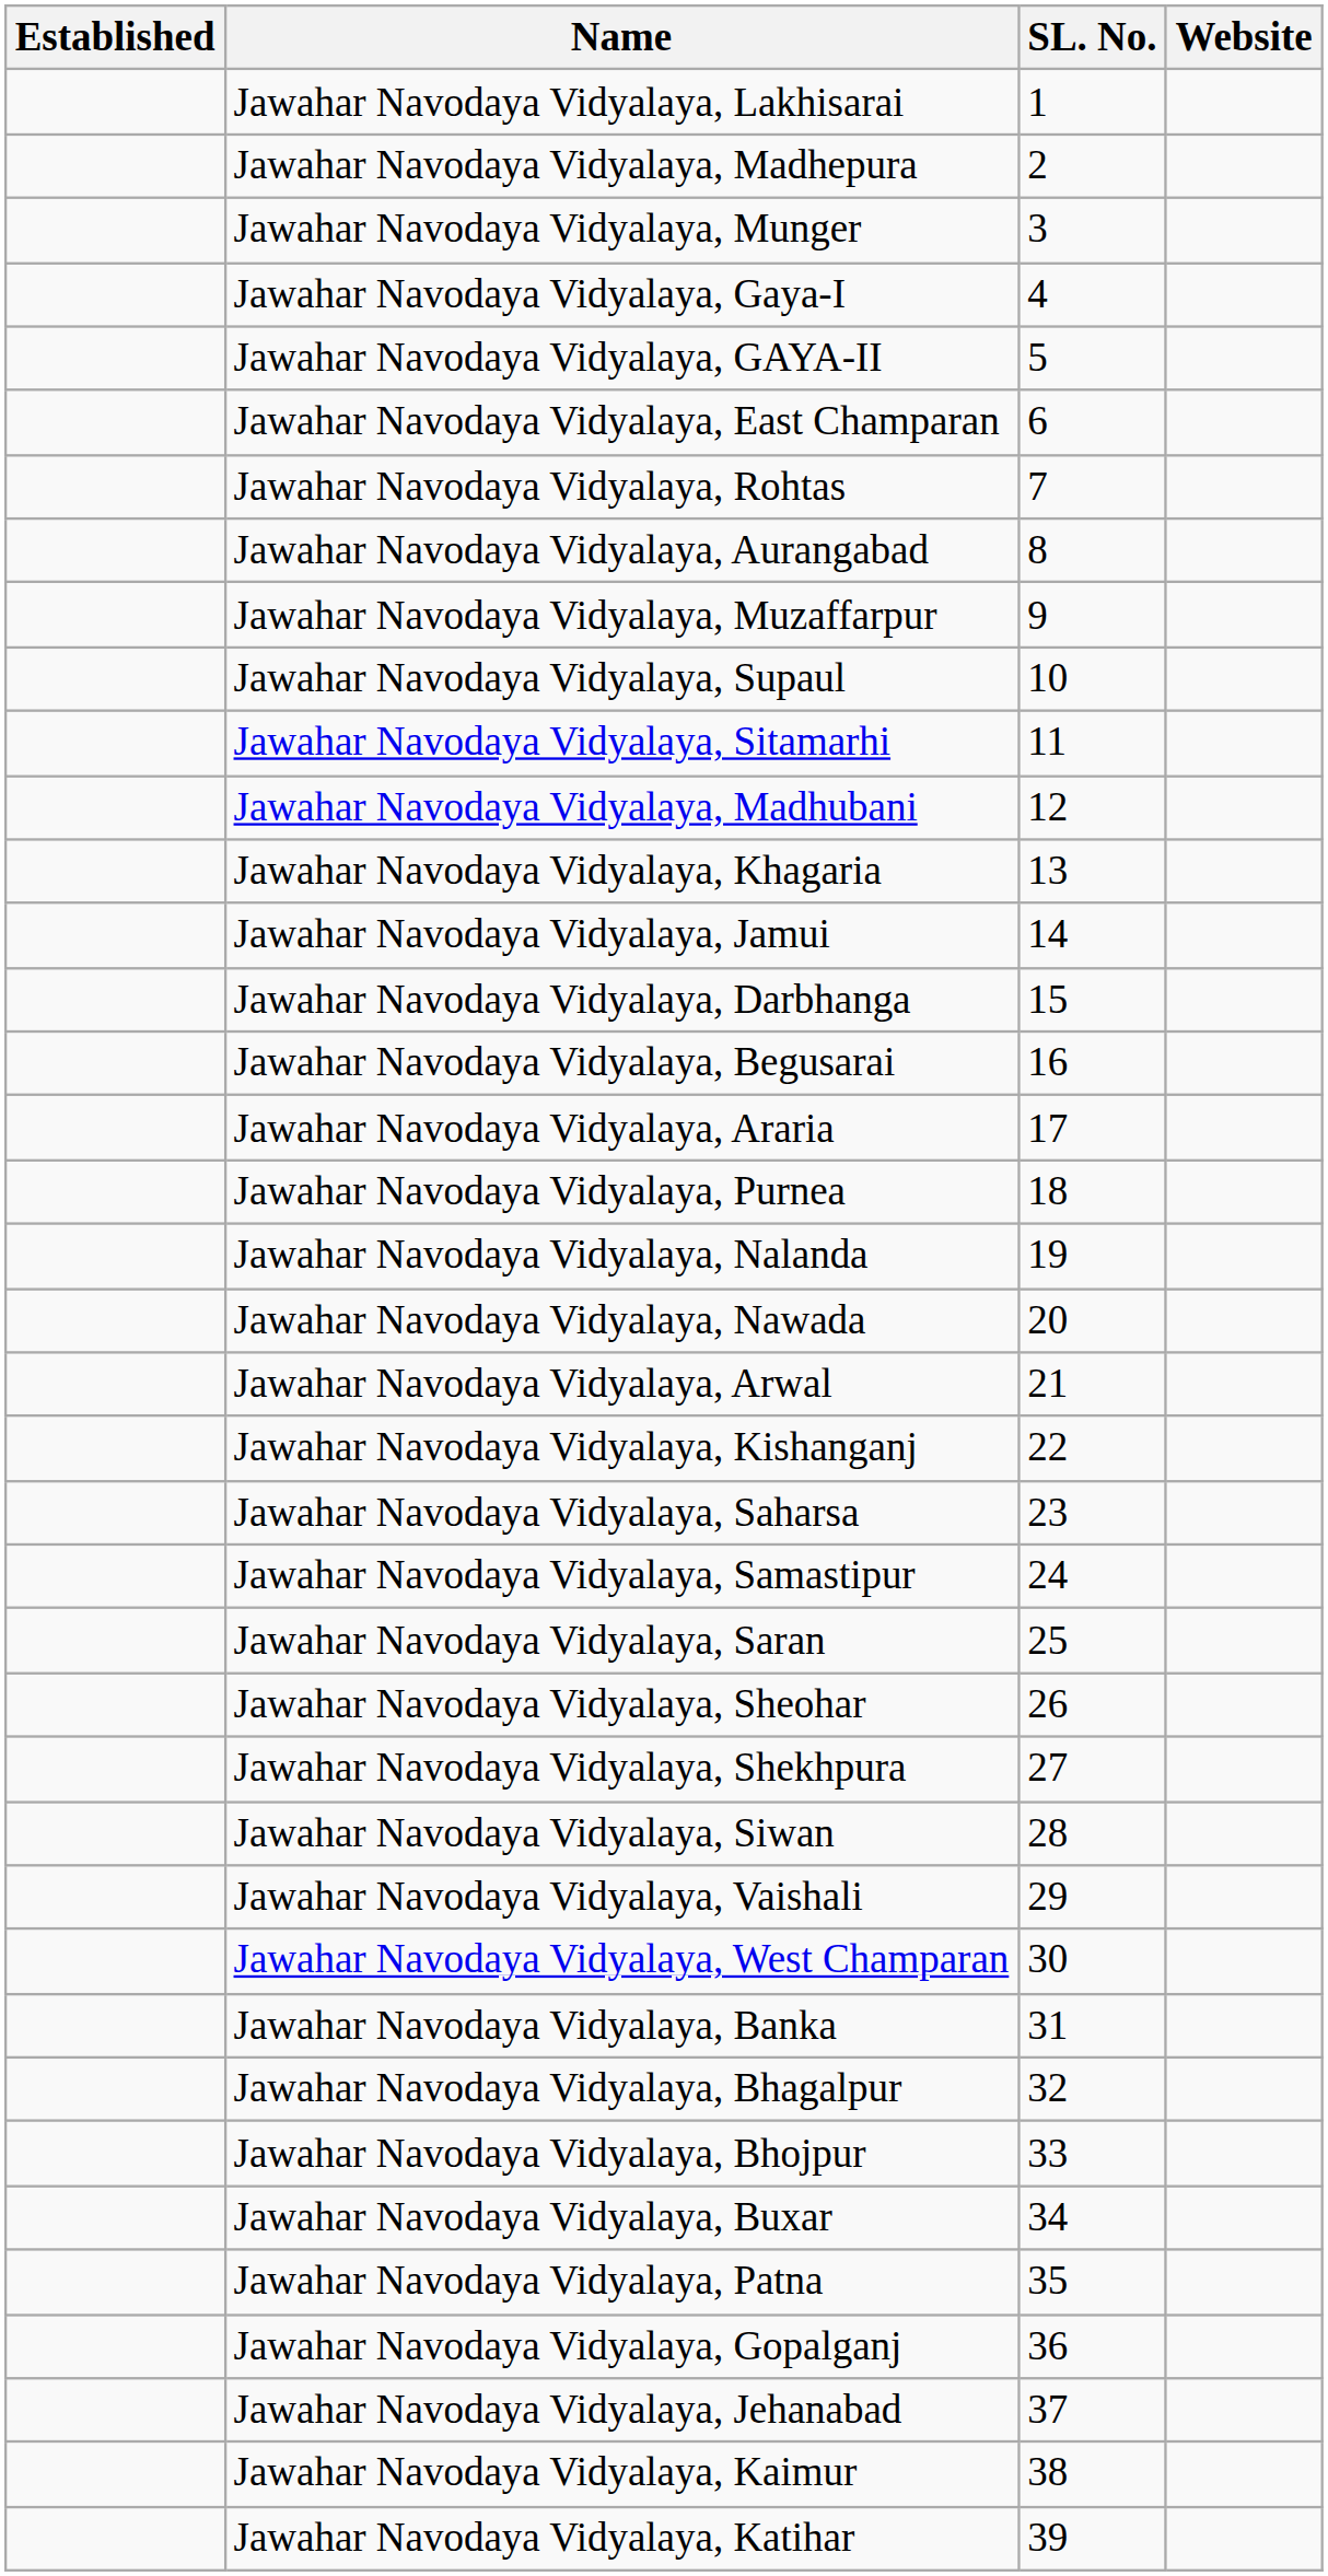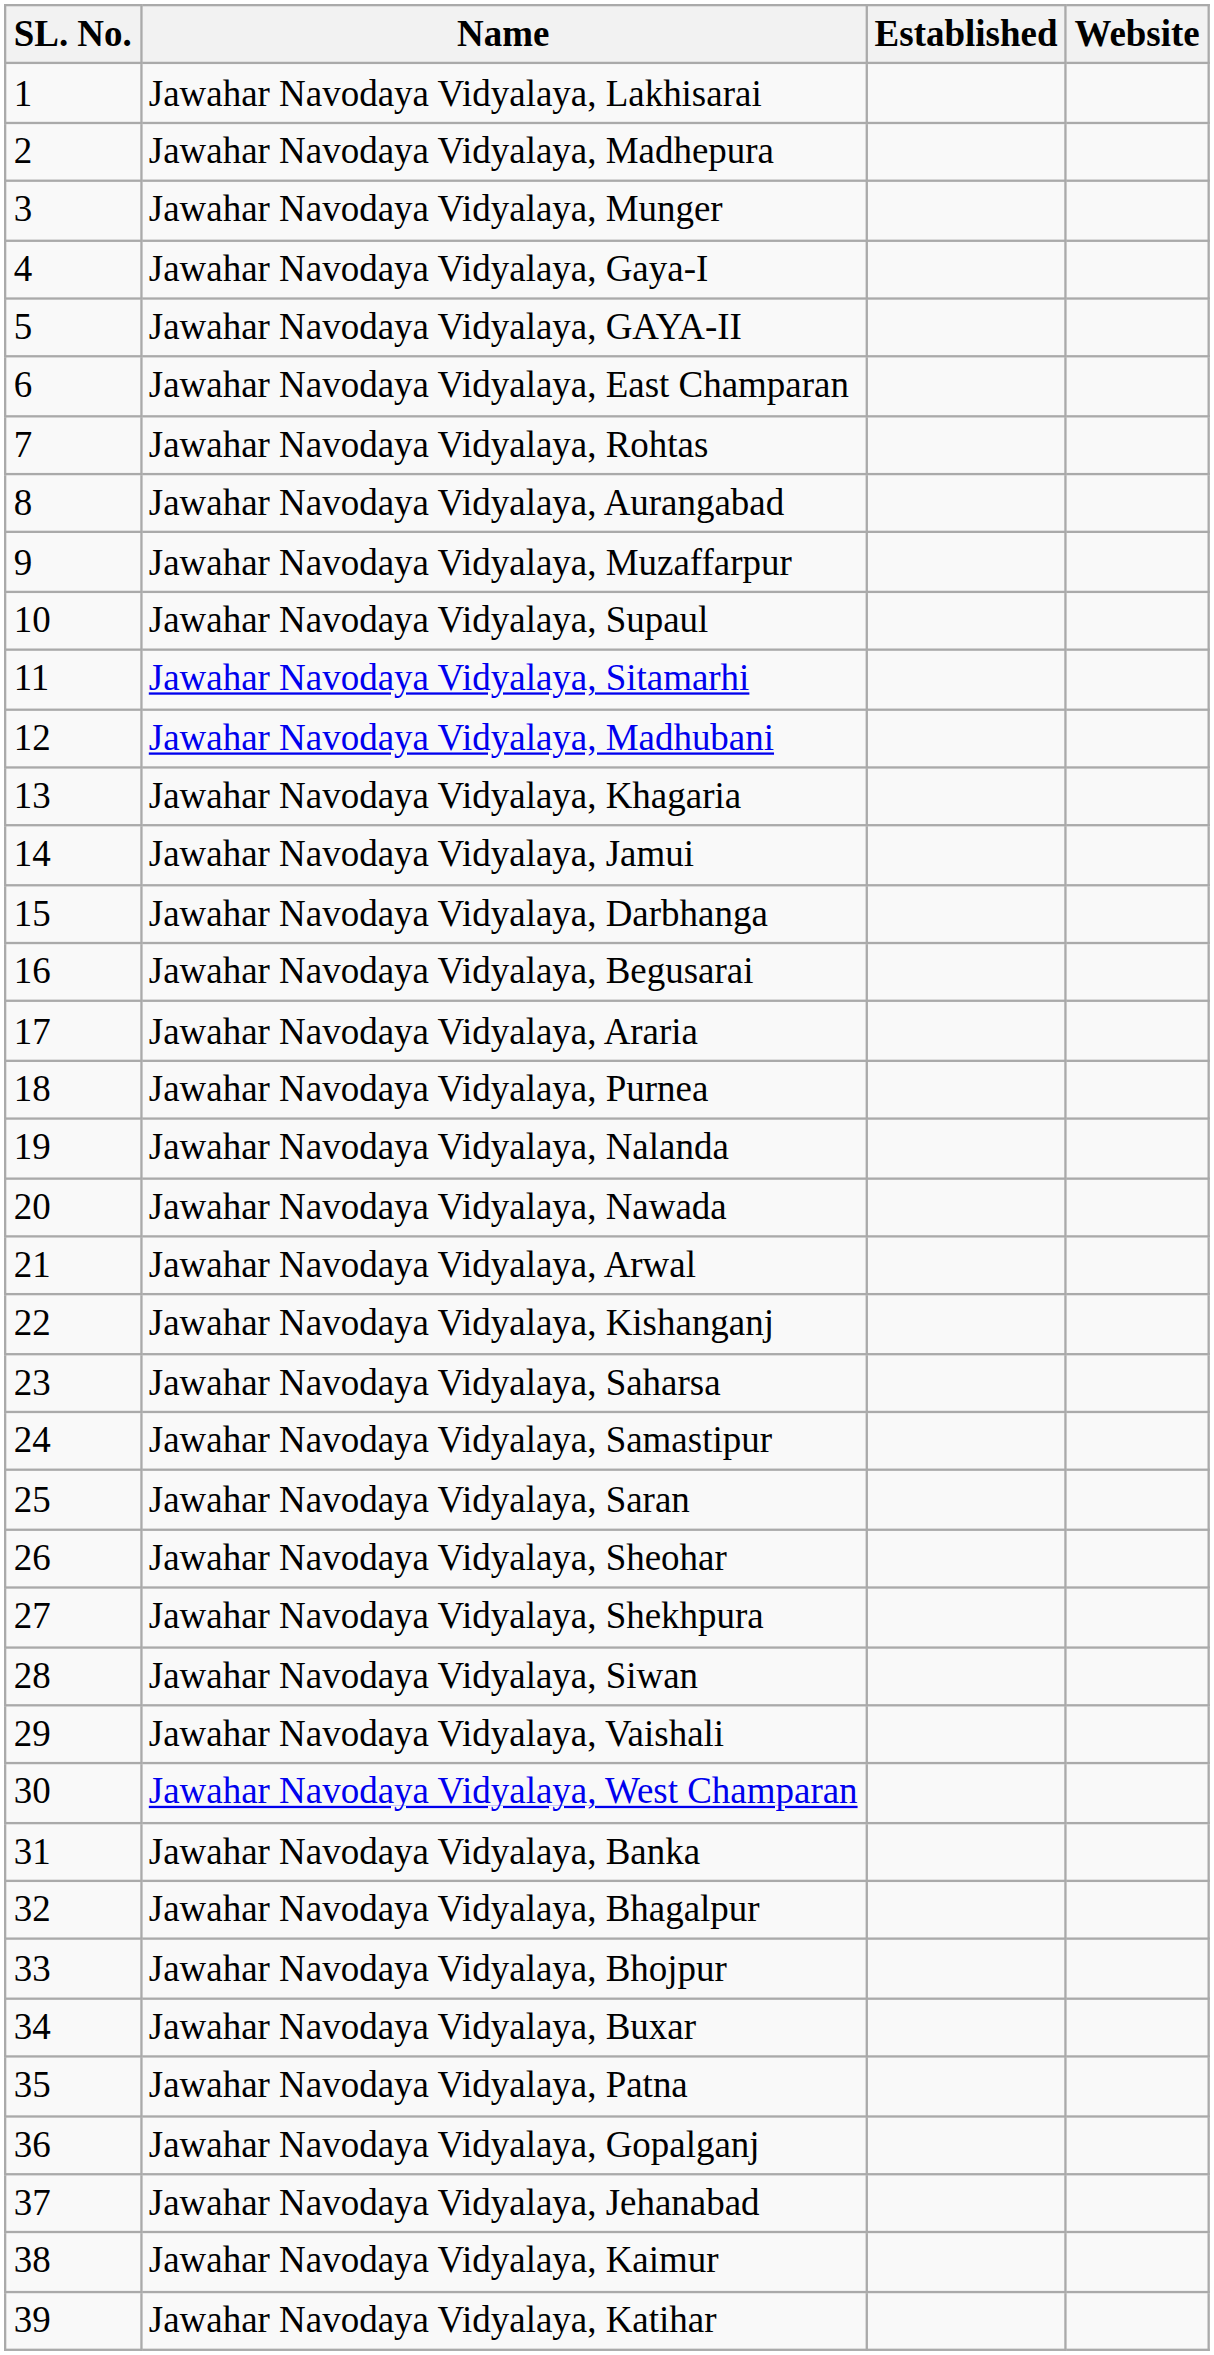 <table class="wikitable sortable mw-collapsible">
 <tr>
+<th>SL. No.</th>
+<th>Name</th>
 <th>Established</th>
-<th>Name</th>
-<th>SL. No.</th>
 <th>Website</th>
 </tr>
 <tr>
+<td>1</td>
+<td>Jawahar Navodaya Vidyalaya, Lakhisarai</td>
 <td></td>
-<td>Jawahar Navodaya Vidyalaya, Lakhisarai</td>
-<td>1</td>
 <td></td>
 </tr>
 <tr>
+<td>2</td>
+<td>Jawahar Navodaya Vidyalaya, Madhepura</td>
 <td></td>
-<td>Jawahar Navodaya Vidyalaya, Madhepura</td>
-<td>2</td>
 <td></td>
 </tr>
 <tr>
+<td>3</td>
+<td>Jawahar Navodaya Vidyalaya, Munger</td>
 <td></td>
-<td>Jawahar Navodaya Vidyalaya, Munger</td>
-<td>3</td>
 <td></td>
 </tr>
 <tr>
+<td>4</td>
+<td>Jawahar Navodaya Vidyalaya, Gaya-I</td>
 <td></td>
-<td>Jawahar Navodaya Vidyalaya, Gaya-I</td>
-<td>4</td>
 <td></td>
 </tr>
 <tr>
+<td>5</td>
+<td>Jawahar Navodaya Vidyalaya, GAYA-II</td>
 <td></td>
-<td>Jawahar Navodaya Vidyalaya, GAYA-II</td>
-<td>5</td>
 <td></td>
 </tr>
 <tr>
+<td>6</td>
+<td>Jawahar Navodaya Vidyalaya, East Champaran</td>
 <td></td>
-<td>Jawahar Navodaya Vidyalaya, East Champaran</td>
-<td>6</td>
 <td></td>
 </tr>
 <tr>
+<td>7</td>
+<td>Jawahar Navodaya Vidyalaya, Rohtas</td>
 <td></td>
-<td>Jawahar Navodaya Vidyalaya, Rohtas</td>
-<td>7</td>
 <td></td>
 </tr>
 <tr>
+<td>8</td>
+<td>Jawahar Navodaya Vidyalaya, Aurangabad</td>
 <td></td>
-<td>Jawahar Navodaya Vidyalaya, Aurangabad</td>
-<td>8</td>
 <td></td>
 </tr>
 <tr>
+<td>9</td>
+<td>Jawahar Navodaya Vidyalaya, Muzaffarpur</td>
 <td></td>
-<td>Jawahar Navodaya Vidyalaya, Muzaffarpur</td>
-<td>9</td>
 <td></td>
 </tr>
 <tr>
+<td>10</td>
+<td>Jawahar Navodaya Vidyalaya, Supaul</td>
 <td></td>
-<td>Jawahar Navodaya Vidyalaya, Supaul</td>
-<td>10</td>
 <td></td>
 </tr>
 <tr>
+<td>11</td>
+<td><a href='#'>Jawahar Navodaya Vidyalaya, Sitamarhi</a></td>
 <td></td>
-<td><a href='#'>Jawahar Navodaya Vidyalaya, Sitamarhi</a></td>
-<td>11</td>
 <td></td>
 </tr>
 <tr>
+<td>12</td>
+<td><a href='#'>Jawahar Navodaya Vidyalaya, Madhubani</a></td>
 <td></td>
-<td><a href='#'>Jawahar Navodaya Vidyalaya, Madhubani</a></td>
-<td>12</td>
 <td></td>
 </tr>
 <tr>
+<td>13</td>
+<td>Jawahar Navodaya Vidyalaya, Khagaria</td>
 <td></td>
-<td>Jawahar Navodaya Vidyalaya, Khagaria</td>
-<td>13</td>
 <td></td>
 </tr>
 <tr>
+<td>14</td>
+<td>Jawahar Navodaya Vidyalaya, Jamui</td>
 <td></td>
-<td>Jawahar Navodaya Vidyalaya, Jamui</td>
-<td>14</td>
 <td></td>
 </tr>
 <tr>
+<td>15</td>
+<td>Jawahar Navodaya Vidyalaya, Darbhanga</td>
 <td></td>
-<td>Jawahar Navodaya Vidyalaya, Darbhanga</td>
-<td>15</td>
 <td></td>
 </tr>
 <tr>
+<td>16</td>
+<td>Jawahar Navodaya Vidyalaya, Begusarai</td>
 <td></td>
-<td>Jawahar Navodaya Vidyalaya, Begusarai</td>
-<td>16</td>
 <td></td>
 </tr>
 <tr>
+<td>17</td>
+<td>Jawahar Navodaya Vidyalaya, Araria</td>
 <td></td>
-<td>Jawahar Navodaya Vidyalaya, Araria</td>
-<td>17</td>
 <td></td>
 </tr>
 <tr>
+<td>18</td>
+<td>Jawahar Navodaya Vidyalaya, Purnea</td>
 <td></td>
-<td>Jawahar Navodaya Vidyalaya, Purnea</td>
-<td>18</td>
 <td></td>
 </tr>
 <tr>
+<td>19</td>
+<td>Jawahar Navodaya Vidyalaya, Nalanda</td>
 <td></td>
-<td>Jawahar Navodaya Vidyalaya, Nalanda</td>
-<td>19</td>
 <td></td>
 </tr>
 <tr>
+<td>20</td>
+<td>Jawahar Navodaya Vidyalaya, Nawada</td>
 <td></td>
-<td>Jawahar Navodaya Vidyalaya, Nawada</td>
-<td>20</td>
 <td></td>
 </tr>
 <tr>
+<td>21</td>
+<td>Jawahar Navodaya Vidyalaya, Arwal</td>
 <td></td>
-<td>Jawahar Navodaya Vidyalaya, Arwal</td>
-<td>21</td>
 <td></td>
 </tr>
 <tr>
+<td>22</td>
+<td>Jawahar Navodaya Vidyalaya, Kishanganj</td>
 <td></td>
-<td>Jawahar Navodaya Vidyalaya, Kishanganj</td>
-<td>22</td>
 <td></td>
 </tr>
 <tr>
+<td>23</td>
+<td>Jawahar Navodaya Vidyalaya, Saharsa</td>
 <td></td>
-<td>Jawahar Navodaya Vidyalaya, Saharsa</td>
-<td>23</td>
 <td></td>
 </tr>
 <tr>
+<td>24</td>
+<td>Jawahar Navodaya Vidyalaya, Samastipur</td>
 <td></td>
-<td>Jawahar Navodaya Vidyalaya, Samastipur</td>
-<td>24</td>
 <td></td>
 </tr>
 <tr>
+<td>25</td>
+<td>Jawahar Navodaya Vidyalaya, Saran</td>
 <td></td>
-<td>Jawahar Navodaya Vidyalaya, Saran</td>
-<td>25</td>
 <td></td>
 </tr>
 <tr>
+<td>26</td>
+<td>Jawahar Navodaya Vidyalaya, Sheohar</td>
 <td></td>
-<td>Jawahar Navodaya Vidyalaya, Sheohar</td>
-<td>26</td>
 <td></td>
 </tr>
 <tr>
+<td>27</td>
+<td>Jawahar Navodaya Vidyalaya, Shekhpura</td>
 <td></td>
-<td>Jawahar Navodaya Vidyalaya, Shekhpura</td>
-<td>27</td>
 <td></td>
 </tr>
 <tr>
+<td>28</td>
+<td>Jawahar Navodaya Vidyalaya, Siwan</td>
 <td></td>
-<td>Jawahar Navodaya Vidyalaya, Siwan</td>
-<td>28</td>
 <td></td>
 </tr>
 <tr>
+<td>29</td>
+<td>Jawahar Navodaya Vidyalaya, Vaishali</td>
 <td></td>
-<td>Jawahar Navodaya Vidyalaya, Vaishali</td>
-<td>29</td>
 <td></td>
 </tr>
 <tr>
+<td>30</td>
+<td><a href='#'>Jawahar Navodaya Vidyalaya, West Champaran</a></td>
 <td></td>
-<td><a href='#'>Jawahar Navodaya Vidyalaya, West Champaran</a></td>
-<td>30</td>
 <td></td>
 </tr>
 <tr>
+<td>31</td>
+<td>Jawahar Navodaya Vidyalaya, Banka</td>
 <td></td>
-<td>Jawahar Navodaya Vidyalaya, Banka</td>
-<td>31</td>
 <td></td>
 </tr>
 <tr>
+<td>32</td>
+<td>Jawahar Navodaya Vidyalaya, Bhagalpur</td>
 <td></td>
-<td>Jawahar Navodaya Vidyalaya, Bhagalpur</td>
-<td>32</td>
 <td></td>
 </tr>
 <tr>
+<td>33</td>
+<td>Jawahar Navodaya Vidyalaya, Bhojpur</td>
 <td></td>
-<td>Jawahar Navodaya Vidyalaya, Bhojpur</td>
-<td>33</td>
 <td></td>
 </tr>
 <tr>
+<td>34</td>
+<td>Jawahar Navodaya Vidyalaya, Buxar</td>
 <td></td>
-<td>Jawahar Navodaya Vidyalaya, Buxar</td>
-<td>34</td>
 <td></td>
 </tr>
 <tr>
+<td>35</td>
+<td>Jawahar Navodaya Vidyalaya, Patna</td>
 <td></td>
-<td>Jawahar Navodaya Vidyalaya, Patna</td>
-<td>35</td>
 <td></td>
 </tr>
 <tr>
+<td>36</td>
+<td>Jawahar Navodaya Vidyalaya, Gopalganj</td>
 <td></td>
-<td>Jawahar Navodaya Vidyalaya, Gopalganj</td>
-<td>36</td>
 <td></td>
 </tr>
 <tr>
+<td>37</td>
+<td>Jawahar Navodaya Vidyalaya, Jehanabad</td>
 <td></td>
-<td>Jawahar Navodaya Vidyalaya, Jehanabad</td>
-<td>37</td>
 <td></td>
 </tr>
 <tr>
+<td>38</td>
+<td>Jawahar Navodaya Vidyalaya, Kaimur</td>
 <td></td>
-<td>Jawahar Navodaya Vidyalaya, Kaimur</td>
-<td>38</td>
 <td></td>
 </tr>
 <tr>
+<td>39</td>
+<td>Jawahar Navodaya Vidyalaya, Katihar</td>
 <td></td>
-<td>Jawahar Navodaya Vidyalaya, Katihar</td>
-<td>39</td>
 <td></td>
 </tr>
 </table>
